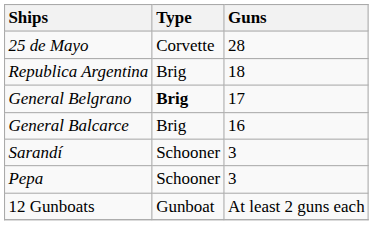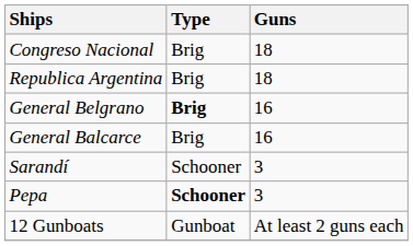 <table class="wikitable">
 <tr>
 <th style="text-align: left;">Ships</th>
 <th style="text-align: left;">Type</th>
 <th style="text-align: left;">Guns</th>
 </tr>
 <tr>
-<td><em>25 de Mayo</em></td>
-<td>Corvette</td>
-<td>28</td>
+<td><em>Congreso Nacional</em></td>
+<td>Brig</td>
+<td>18</td>
 </tr>
 <tr>
 <td><em>Republica Argentina</em></td>
 <td>Brig</td>
 <td>18</td>
 </tr>
 <tr>
 <td><em>General Belgrano</em></td>
 <td><strong>Brig</strong></td>
-<td>17</td>
+<td>16</td>
 </tr>
 <tr>
 <td><em>General Balcarce</em></td>
 <td>Brig</td>
 <td>16</td>
 </tr>
 <tr>
 <td><em>Sarandí</em></td>
 <td>Schooner</td>
 <td>3</td>
 </tr>
 <tr>
 <td><em>Pepa</em></td>
-<td>Schooner</td>
+<td><strong>Schooner</strong></td>
 <td>3</td>
 </tr>
 <tr>
 <td>12 Gunboats</td>
 <td>Gunboat</td>
 <td>At least 2 guns each</td>
 </tr>
 <tr>
 </tr>
 </table>
